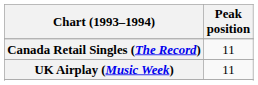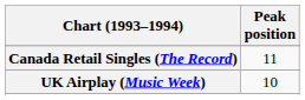 <table class="wikitable sortable plainrowheaders">
 <tr>
 <th>Chart (1993–1994)</th>
 <th>Peak<br>position</th>
 </tr>
 <tr>
 </tr>
 <tr>
 <th scope="row">Canada Retail Singles (<em><a href='#'>The Record</a></em>)</th>
 <td align="center">11</td>
 </tr>
 <tr>
 </tr>
 <tr>
 </tr>
 <tr>
 </tr>
 <tr>
 </tr>
 <tr>
 </tr>
 <tr>
 <th scope="row">UK Airplay (<em><a href='#'>Music Week</a></em>)</th>
-<td align="center">11</td>
+<td align="center">10</td>
 </tr>
 <tr>
 </tr>
 <tr>
 </tr>
 <tr>
 </tr>
 </table>
